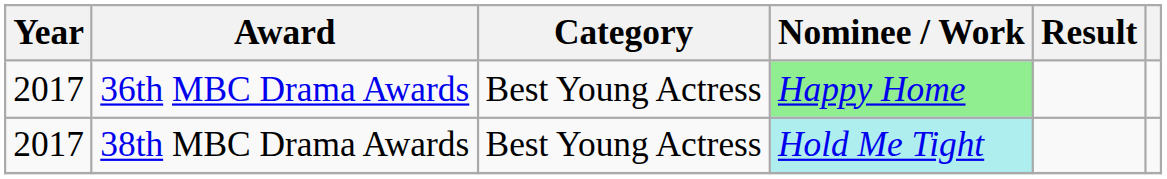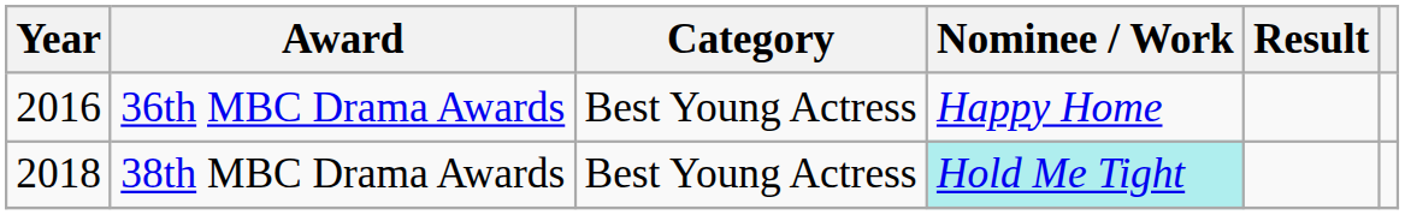 <table class="wikitable">
 <tr>
 <th scope="col">Year</th>
 <th scope="col">Award</th>
 <th scope="col">Category</th>
 <th scope="col">Nominee / Work</th>
 <th scope="col">Result</th>
 <th scope="col" class="unsortable"></th>
 </tr>
 <tr>
-<td>2017</td>
+<td>2016</td>
 <td><a href='#'>36th</a> <a href='#'>MBC Drama Awards</a></td>
 <td>Best Young Actress</td>
-<td style="background: lightgreen;"><a href='#'><em>Happy Home</em></a></td>
+<td><a href='#'><em>Happy Home</em></a></td>
 <td></td>
 <td></td>
 </tr>
 <tr>
-<td>2017</td>
+<td>2018</td>
 <td><a href='#'>38th</a> MBC Drama Awards</td>
 <td>Best Young Actress</td>
 <td style="background: paleturquoise;"><em><a href='#'>Hold Me Tight</a></em></td>
 <td></td>
 <td></td>
 </tr>
 <tr>
 </tr>
 </table>
